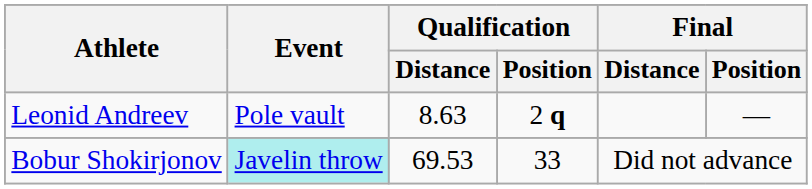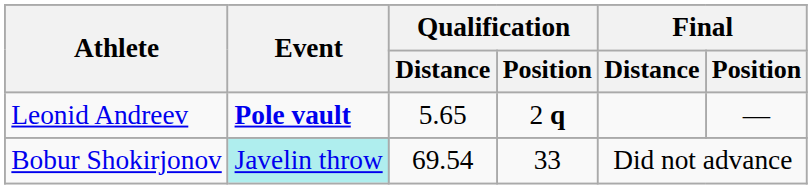 <table class=wikitable style="font-size:90%">
 <tr>
 <th rowspan="2">Athlete</th>
 <th rowspan="2">Event</th>
 <th colspan="2">Qualification</th>
 <th colspan="2">Final</th>
 </tr>
 <tr style="font-size:95%">
 <th>Distance</th>
 <th>Position</th>
 <th>Distance</th>
 <th>Position</th>
 </tr>
 <tr align=center>
 <td align=left><a href='#'>Leonid Andreev</a></td>
-<td align=left><a href='#'>Pole vault</a></td>
-<td>8.63</td>
+<td align=left><strong><a href='#'>Pole vault</a></strong></td>
+<td>5.65</td>
 <td>2 <strong>q</strong></td>
 <td></td>
 <td>—</td>
 </tr>
 <tr align=center>
 <td align=left><a href='#'>Bobur Shokirjonov</a></td>
 <td align=left style="background: paleturquoise;"><a href='#'>Javelin throw</a></td>
-<td>69.53</td>
+<td>69.54</td>
 <td>33</td>
 <td colspan=2>Did not advance</td>
 </tr>
 </table>
